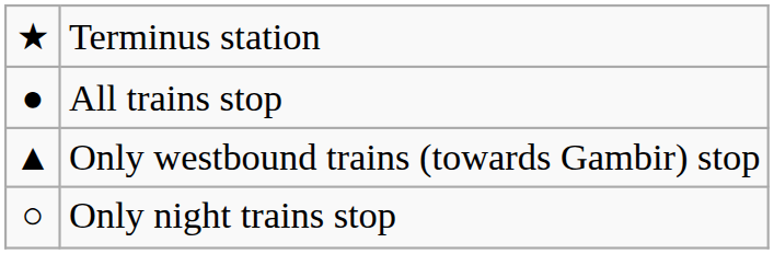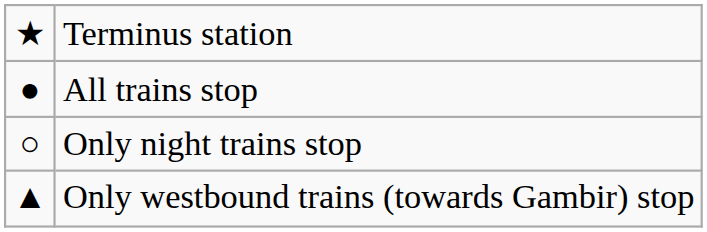 <table class="wikitable">
 <tr>
 <td align="center">★</td>
 <td>Terminus station</td>
 </tr>
 <tr>
 <td align="center">●</td>
 <td>All trains stop</td>
 </tr>
 <tr>
+<td align="center">○</td>
+<td>Only night trains stop</td>
+</tr>
+<tr>
 <td align="center">▲</td>
 <td>Only westbound trains (towards Gambir) stop</td>
 </tr>
-<tr>
-<td align="center">○</td>
-<td>Only night trains stop</td>
-</tr>
 </table>
